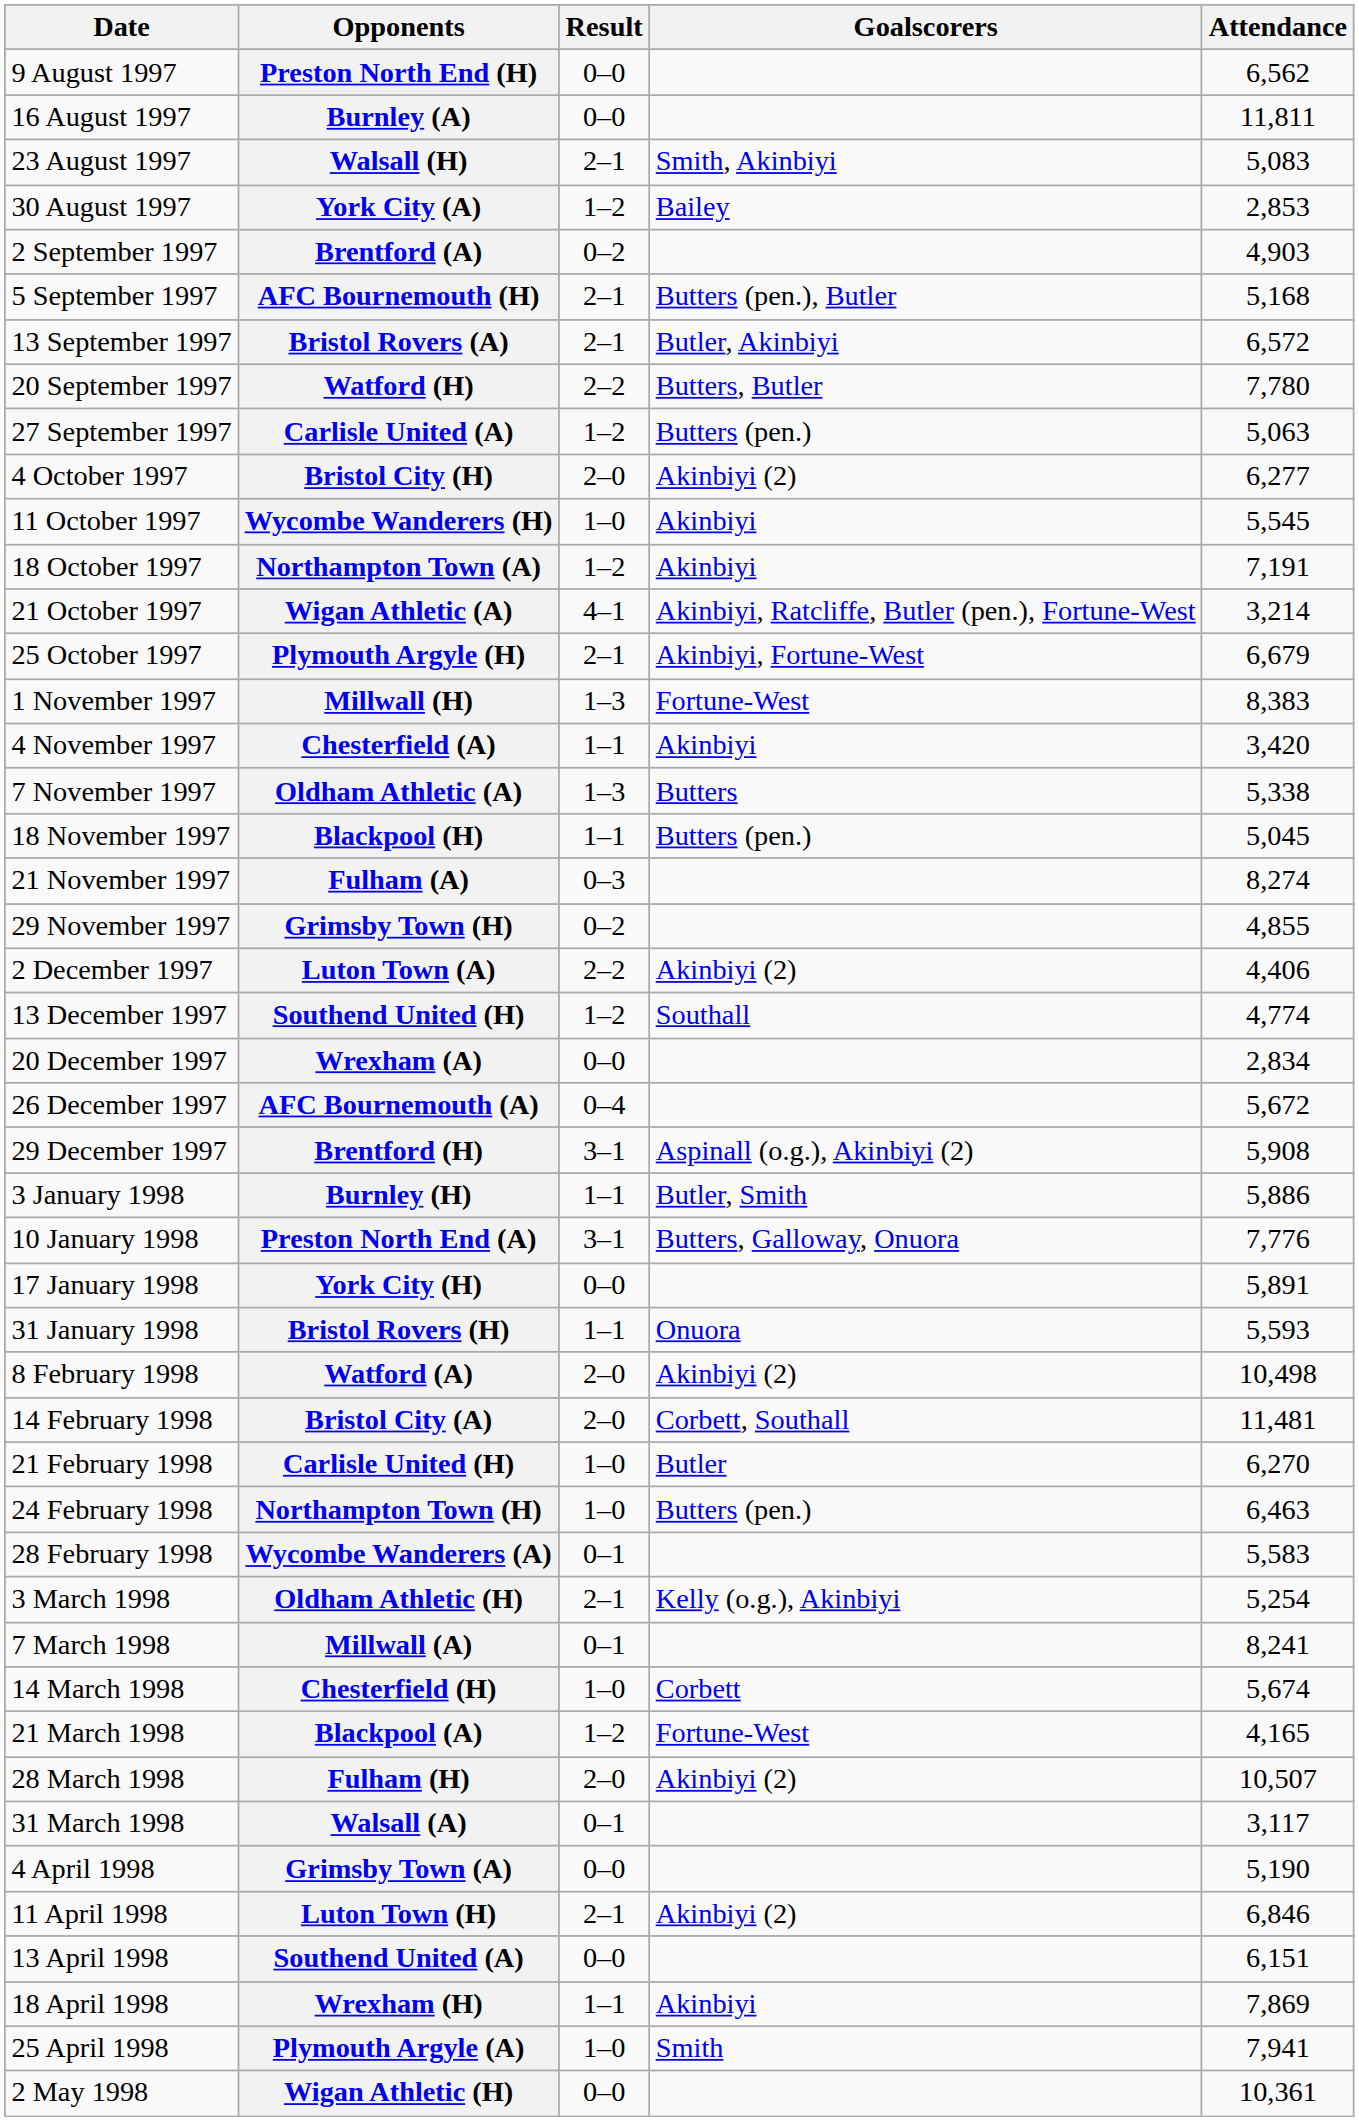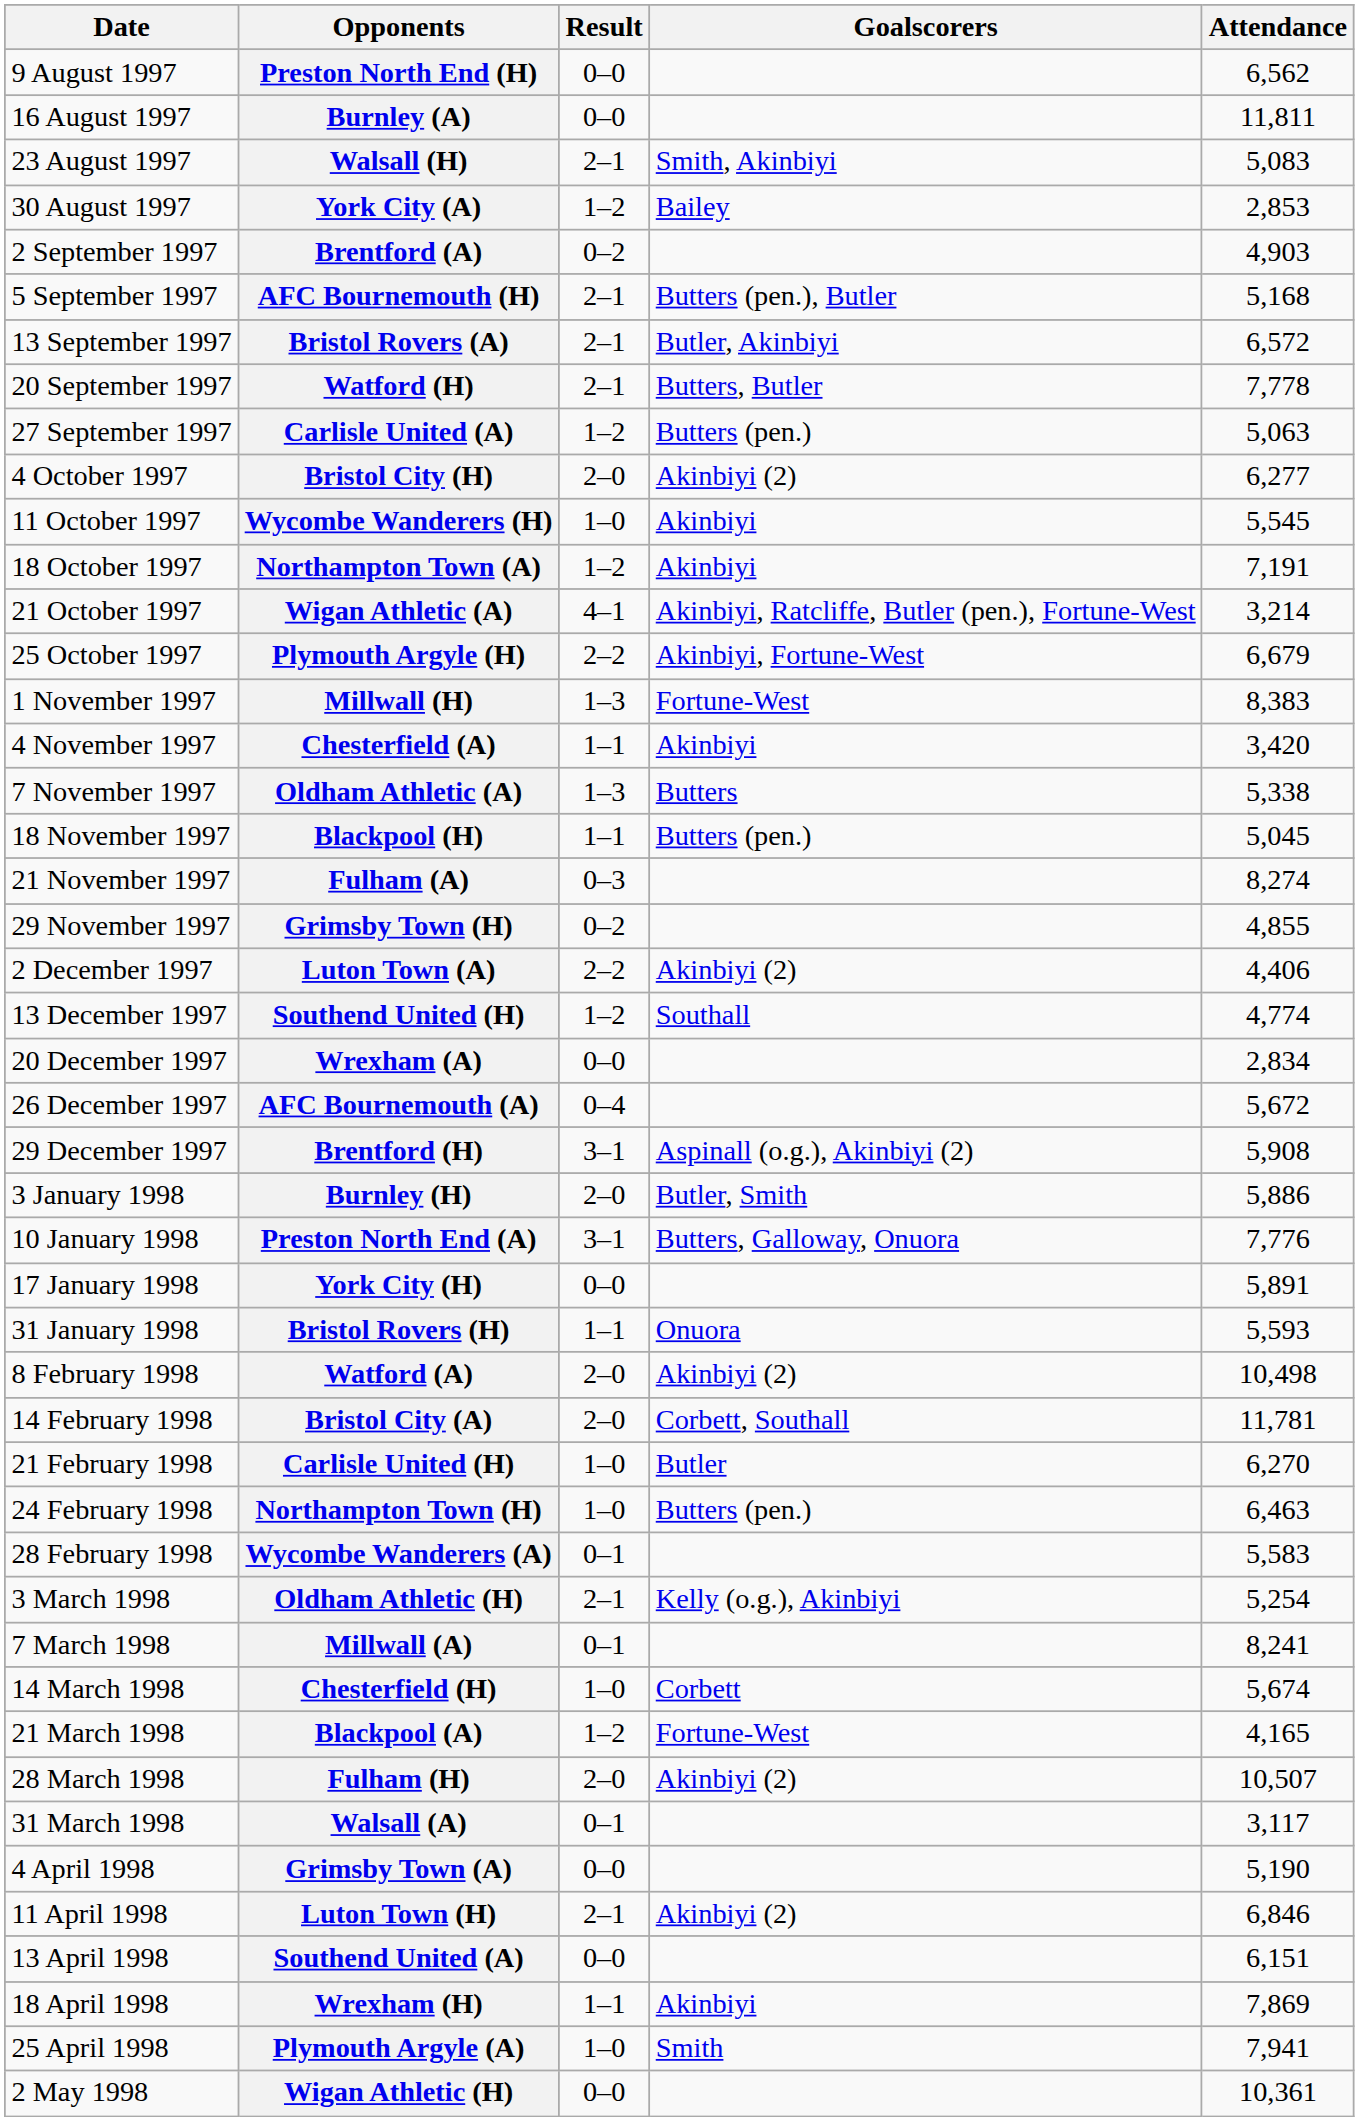 <table class="wikitable plainrowheaders sortable">
 <tr>
 <th scope=col>Date</th>
 <th scope=col>Opponents</th>
 <th scope=col>Result</th>
 <th scope=col class=unsortable>Goalscorers</th>
 <th scope=col>Attendance</th>
 </tr>
 <tr>
 <td>9 August 1997</td>
 <th scope=row><a href='#'>Preston North End</a> (H)</th>
 <td align=center>0–0</td>
 <td></td>
 <td align=center>6,562</td>
 </tr>
 <tr>
 <td>16 August 1997</td>
 <th scope=row><a href='#'>Burnley</a> (A)</th>
 <td align=center>0–0</td>
 <td></td>
 <td align=center>11,811</td>
 </tr>
 <tr>
 <td>23 August 1997</td>
 <th scope=row><a href='#'>Walsall</a> (H)</th>
 <td align=center>2–1</td>
 <td><a href='#'>Smith</a>, <a href='#'>Akinbiyi</a></td>
 <td align=center>5,083</td>
 </tr>
 <tr>
 <td>30 August 1997</td>
 <th scope=row><a href='#'>York City</a> (A)</th>
 <td align=center>1–2</td>
 <td><a href='#'>Bailey</a></td>
 <td align=center>2,853</td>
 </tr>
 <tr>
 <td>2 September 1997</td>
 <th scope=row><a href='#'>Brentford</a> (A)</th>
 <td align=center>0–2</td>
 <td></td>
 <td align=center>4,903</td>
 </tr>
 <tr>
 <td>5 September 1997</td>
 <th scope=row><a href='#'>AFC Bournemouth</a> (H)</th>
 <td align=center>2–1</td>
 <td><a href='#'>Butters</a> (pen.), <a href='#'>Butler</a></td>
 <td align=center>5,168</td>
 </tr>
 <tr>
 <td>13 September 1997</td>
 <th scope=row><a href='#'>Bristol Rovers</a> (A)</th>
 <td align=center>2–1</td>
 <td><a href='#'>Butler</a>, <a href='#'>Akinbiyi</a></td>
 <td align=center>6,572</td>
 </tr>
 <tr>
 <td>20 September 1997</td>
 <th scope=row><a href='#'>Watford</a> (H)</th>
-<td align=center>2–2</td>
+<td align=center>2–1</td>
 <td><a href='#'>Butters</a>, <a href='#'>Butler</a></td>
-<td align=center>7,780</td>
+<td align=center>7,778</td>
 </tr>
 <tr>
 <td>27 September 1997</td>
 <th scope=row><a href='#'>Carlisle United</a> (A)</th>
 <td align=center>1–2</td>
 <td><a href='#'>Butters</a> (pen.)</td>
 <td align=center>5,063</td>
 </tr>
 <tr>
 <td>4 October 1997</td>
 <th scope=row><a href='#'>Bristol City</a> (H)</th>
 <td align=center>2–0</td>
 <td><a href='#'>Akinbiyi</a> (2)</td>
 <td align=center>6,277</td>
 </tr>
 <tr>
 <td>11 October 1997</td>
 <th scope=row><a href='#'>Wycombe Wanderers</a> (H)</th>
 <td align=center>1–0</td>
 <td><a href='#'>Akinbiyi</a></td>
 <td align=center>5,545</td>
 </tr>
 <tr>
 <td>18 October 1997</td>
 <th scope=row><a href='#'>Northampton Town</a> (A)</th>
 <td align=center>1–2</td>
 <td><a href='#'>Akinbiyi</a></td>
 <td align=center>7,191</td>
 </tr>
 <tr>
 <td>21 October 1997</td>
 <th scope=row><a href='#'>Wigan Athletic</a> (A)</th>
 <td align=center>4–1</td>
 <td><a href='#'>Akinbiyi</a>, <a href='#'>Ratcliffe</a>, <a href='#'>Butler</a> (pen.), <a href='#'>Fortune-West</a></td>
 <td align=center>3,214</td>
 </tr>
 <tr>
 <td>25 October 1997</td>
 <th scope=row><a href='#'>Plymouth Argyle</a> (H)</th>
-<td align=center>2–1</td>
+<td align=center>2–2</td>
 <td><a href='#'>Akinbiyi</a>, <a href='#'>Fortune-West</a></td>
 <td align=center>6,679</td>
 </tr>
 <tr>
 <td>1 November 1997</td>
 <th scope=row><a href='#'>Millwall</a> (H)</th>
 <td align=center>1–3</td>
 <td><a href='#'>Fortune-West</a></td>
 <td align=center>8,383</td>
 </tr>
 <tr>
 <td>4 November 1997</td>
 <th scope=row><a href='#'>Chesterfield</a> (A)</th>
 <td align=center>1–1</td>
 <td><a href='#'>Akinbiyi</a></td>
 <td align=center>3,420</td>
 </tr>
 <tr>
 <td>7 November 1997</td>
 <th scope=row><a href='#'>Oldham Athletic</a> (A)</th>
 <td align=center>1–3</td>
 <td><a href='#'>Butters</a></td>
 <td align=center>5,338</td>
 </tr>
 <tr>
 <td>18 November 1997</td>
 <th scope=row><a href='#'>Blackpool</a> (H)</th>
 <td align=center>1–1</td>
 <td><a href='#'>Butters</a> (pen.)</td>
 <td align=center>5,045</td>
 </tr>
 <tr>
 <td>21 November 1997</td>
 <th scope=row><a href='#'>Fulham</a> (A)</th>
 <td align=center>0–3</td>
 <td></td>
 <td align=center>8,274</td>
 </tr>
 <tr>
 <td>29 November 1997</td>
 <th scope=row><a href='#'>Grimsby Town</a> (H)</th>
 <td align=center>0–2</td>
 <td></td>
 <td align=center>4,855</td>
 </tr>
 <tr>
 <td>2 December 1997</td>
 <th scope=row><a href='#'>Luton Town</a> (A)</th>
 <td align=center>2–2</td>
 <td><a href='#'>Akinbiyi</a> (2)</td>
 <td align=center>4,406</td>
 </tr>
 <tr>
 <td>13 December 1997</td>
 <th scope=row><a href='#'>Southend United</a> (H)</th>
 <td align=center>1–2</td>
 <td><a href='#'>Southall</a></td>
 <td align=center>4,774</td>
 </tr>
 <tr>
 <td>20 December 1997</td>
 <th scope=row><a href='#'>Wrexham</a> (A)</th>
 <td align=center>0–0</td>
 <td></td>
 <td align=center>2,834</td>
 </tr>
 <tr>
 <td>26 December 1997</td>
 <th scope=row><a href='#'>AFC Bournemouth</a> (A)</th>
 <td align=center>0–4</td>
 <td></td>
 <td align=center>5,672</td>
 </tr>
 <tr>
 <td>29 December 1997</td>
 <th scope=row><a href='#'>Brentford</a> (H)</th>
 <td align=center>3–1</td>
 <td><a href='#'>Aspinall</a> (o.g.), <a href='#'>Akinbiyi</a> (2)</td>
 <td align=center>5,908</td>
 </tr>
 <tr>
 <td>3 January 1998</td>
 <th scope=row><a href='#'>Burnley</a> (H)</th>
-<td align=center>1–1</td>
+<td align=center>2–0</td>
 <td><a href='#'>Butler</a>, <a href='#'>Smith</a></td>
 <td align=center>5,886</td>
 </tr>
 <tr>
 <td>10 January 1998</td>
 <th scope=row><a href='#'>Preston North End</a> (A)</th>
 <td align=center>3–1</td>
 <td><a href='#'>Butters</a>, <a href='#'>Galloway</a>, <a href='#'>Onuora</a></td>
 <td align=center>7,776</td>
 </tr>
 <tr>
 <td>17 January 1998</td>
 <th scope=row><a href='#'>York City</a> (H)</th>
 <td align=center>0–0</td>
 <td></td>
 <td align=center>5,891</td>
 </tr>
 <tr>
 <td>31 January 1998</td>
 <th scope=row><a href='#'>Bristol Rovers</a> (H)</th>
 <td align=center>1–1</td>
 <td><a href='#'>Onuora</a></td>
 <td align=center>5,593</td>
 </tr>
 <tr>
 <td>8 February 1998</td>
 <th scope=row><a href='#'>Watford</a> (A)</th>
 <td align=center>2–0</td>
 <td><a href='#'>Akinbiyi</a> (2)</td>
 <td align=center>10,498</td>
 </tr>
 <tr>
 <td>14 February 1998</td>
 <th scope=row><a href='#'>Bristol City</a> (A)</th>
 <td align=center>2–0</td>
 <td><a href='#'>Corbett</a>, <a href='#'>Southall</a></td>
-<td align=center>11,481</td>
+<td align=center>11,781</td>
 </tr>
 <tr>
 <td>21 February 1998</td>
 <th scope=row><a href='#'>Carlisle United</a> (H)</th>
 <td align=center>1–0</td>
 <td><a href='#'>Butler</a></td>
 <td align=center>6,270</td>
 </tr>
 <tr>
 <td>24 February 1998</td>
 <th scope=row><a href='#'>Northampton Town</a> (H)</th>
 <td align=center>1–0</td>
 <td><a href='#'>Butters</a> (pen.)</td>
 <td align=center>6,463</td>
 </tr>
 <tr>
 <td>28 February 1998</td>
 <th scope=row><a href='#'>Wycombe Wanderers</a> (A)</th>
 <td align=center>0–1</td>
 <td></td>
 <td align=center>5,583</td>
 </tr>
 <tr>
 <td>3 March 1998</td>
 <th scope=row><a href='#'>Oldham Athletic</a> (H)</th>
 <td align=center>2–1</td>
 <td><a href='#'>Kelly</a> (o.g.), <a href='#'>Akinbiyi</a></td>
 <td align=center>5,254</td>
 </tr>
 <tr>
 <td>7 March 1998</td>
 <th scope=row><a href='#'>Millwall</a> (A)</th>
 <td align=center>0–1</td>
 <td></td>
 <td align=center>8,241</td>
 </tr>
 <tr>
 <td>14 March 1998</td>
 <th scope=row><a href='#'>Chesterfield</a> (H)</th>
 <td align=center>1–0</td>
 <td><a href='#'>Corbett</a></td>
 <td align=center>5,674</td>
 </tr>
 <tr>
 <td>21 March 1998</td>
 <th scope=row><a href='#'>Blackpool</a> (A)</th>
 <td align=center>1–2</td>
 <td><a href='#'>Fortune-West</a></td>
 <td align=center>4,165</td>
 </tr>
 <tr>
 <td>28 March 1998</td>
 <th scope=row><a href='#'>Fulham</a> (H)</th>
 <td align=center>2–0</td>
 <td><a href='#'>Akinbiyi</a> (2)</td>
 <td align=center>10,507</td>
 </tr>
 <tr>
 <td>31 March 1998</td>
 <th scope=row><a href='#'>Walsall</a> (A)</th>
 <td align=center>0–1</td>
 <td></td>
 <td align=center>3,117</td>
 </tr>
 <tr>
 <td>4 April 1998</td>
 <th scope=row><a href='#'>Grimsby Town</a> (A)</th>
 <td align=center>0–0</td>
 <td></td>
 <td align=center>5,190</td>
 </tr>
 <tr>
 <td>11 April 1998</td>
 <th scope=row><a href='#'>Luton Town</a> (H)</th>
 <td align=center>2–1</td>
 <td><a href='#'>Akinbiyi</a> (2)</td>
 <td align=center>6,846</td>
 </tr>
 <tr>
 <td>13 April 1998</td>
 <th scope=row><a href='#'>Southend United</a> (A)</th>
 <td align=center>0–0</td>
 <td></td>
 <td align=center>6,151</td>
 </tr>
 <tr>
 <td>18 April 1998</td>
 <th scope=row><a href='#'>Wrexham</a> (H)</th>
 <td align=center>1–1</td>
 <td><a href='#'>Akinbiyi</a></td>
 <td align=center>7,869</td>
 </tr>
 <tr>
 <td>25 April 1998</td>
 <th scope=row><a href='#'>Plymouth Argyle</a> (A)</th>
 <td align=center>1–0</td>
 <td><a href='#'>Smith</a></td>
 <td align=center>7,941</td>
 </tr>
 <tr>
 <td>2 May 1998</td>
 <th scope=row><a href='#'>Wigan Athletic</a> (H)</th>
 <td align=center>0–0</td>
 <td></td>
 <td align=center>10,361</td>
 </tr>
 </table>
